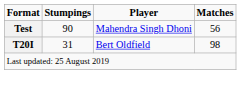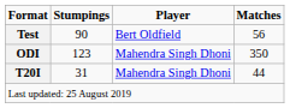 <table class="wikitable" style="text-align:center;">
 <tr>
 <td style="text-align:center;"><strong>Format</strong></td>
 <td style="text-align:center;"><strong>Stumpings</strong></td>
 <td style="text-align:center;"><strong>Player</strong></td>
 <td style="text-align:center;"><strong>Matches</strong></td>
 </tr>
 <tr>
 <th>Test</th>
 <td>90</td>
+<td style="text-align:left;"> <a href='#'>Bert Oldfield</a></td>
+<td>56</td>
+</tr>
+<tr>
+<th>ODI</th>
+<td>123</td>
 <td style="text-align:left;"> <a href='#'>Mahendra Singh Dhoni</a></td>
-<td>56</td>
+<td>350</td>
 </tr>
 <tr>
 <th>T20I</th>
 <td>31</td>
-<td style="text-align:left;"> <a href='#'>Bert Oldfield</a></td>
-<td>98</td>
+<td style="text-align:left;"> <a href='#'>Mahendra Singh Dhoni</a></td>
+<td>44</td>
 </tr>
 <tr>
 <td colspan="4" style="text-align:left;"><small>Last updated: 25 August 2019</small></td>
 </tr>
 </table>
